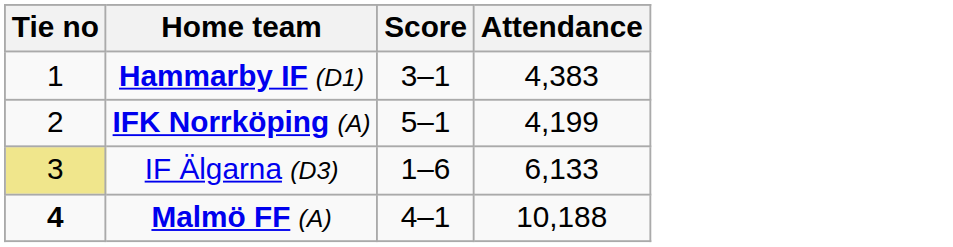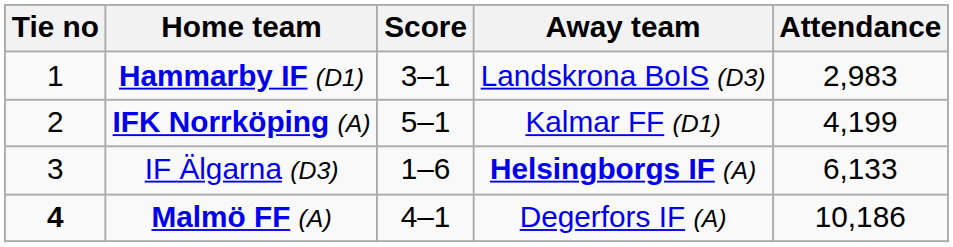 <table class="wikitable" style="text-align:center">
 <tr>
 <th style= width="40px">Tie no</th>
 <th style= width="150px">Home team</th>
 <th style= width="60px">Score</th>
+<th style= width="150px">Away team</th>
 <th style= width="30px">Attendance</th>
 </tr>
 <tr>
 <td>1</td>
 <td><strong><a href='#'>Hammarby IF</a></strong> <em><small>(D1)</small></em></td>
 <td>3–1</td>
-<td>4,383</td>
+<td><a href='#'>Landskrona BoIS</a> <em><small>(D3)</small></em></td>
+<td>2,983</td>
 </tr>
 <tr>
 <td>2</td>
 <td><strong><a href='#'>IFK Norrköping</a></strong> <em><small>(A)</small></em></td>
 <td>5–1</td>
+<td><a href='#'>Kalmar FF</a> <em><small>(D1)</small></em></td>
 <td>4,199</td>
 </tr>
 <tr>
-<td style="background: khaki;">3</td>
+<td>3</td>
 <td><a href='#'>IF Älgarna</a> <em><small>(D3)</small></em></td>
 <td>1–6</td>
+<td><strong><a href='#'>Helsingborgs IF</a></strong> <em><small>(A)</small></em></td>
 <td>6,133</td>
 </tr>
 <tr>
 <td><strong>4</strong></td>
 <td><strong><a href='#'>Malmö FF</a></strong> <em><small>(A)</small></em></td>
 <td>4–1</td>
-<td>10,188</td>
+<td><a href='#'>Degerfors IF</a> <em><small>(A)</small></em></td>
+<td>10,186</td>
 </tr>
 </table>
